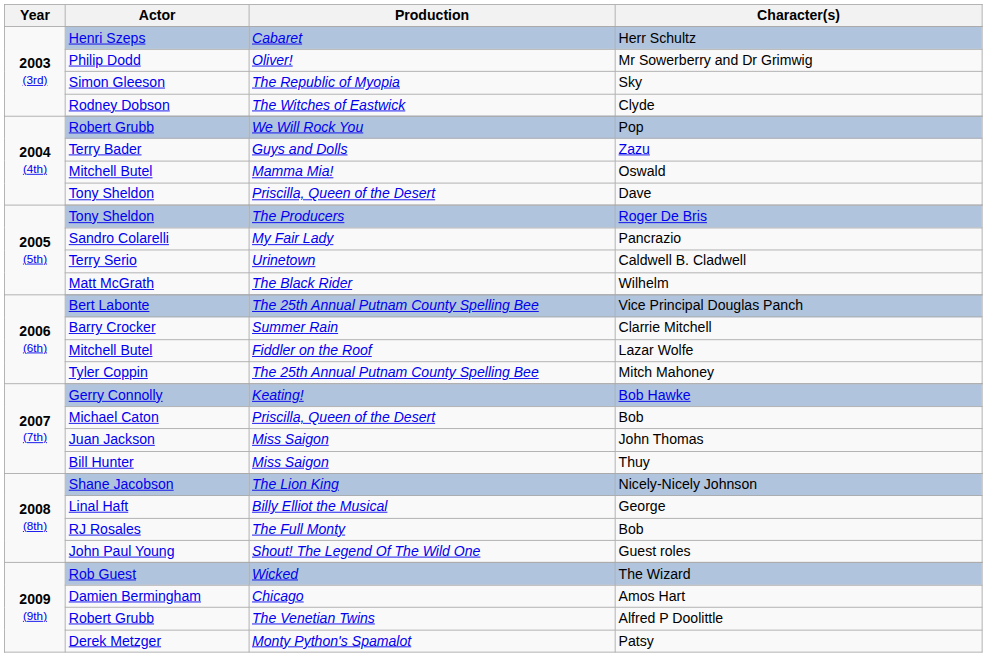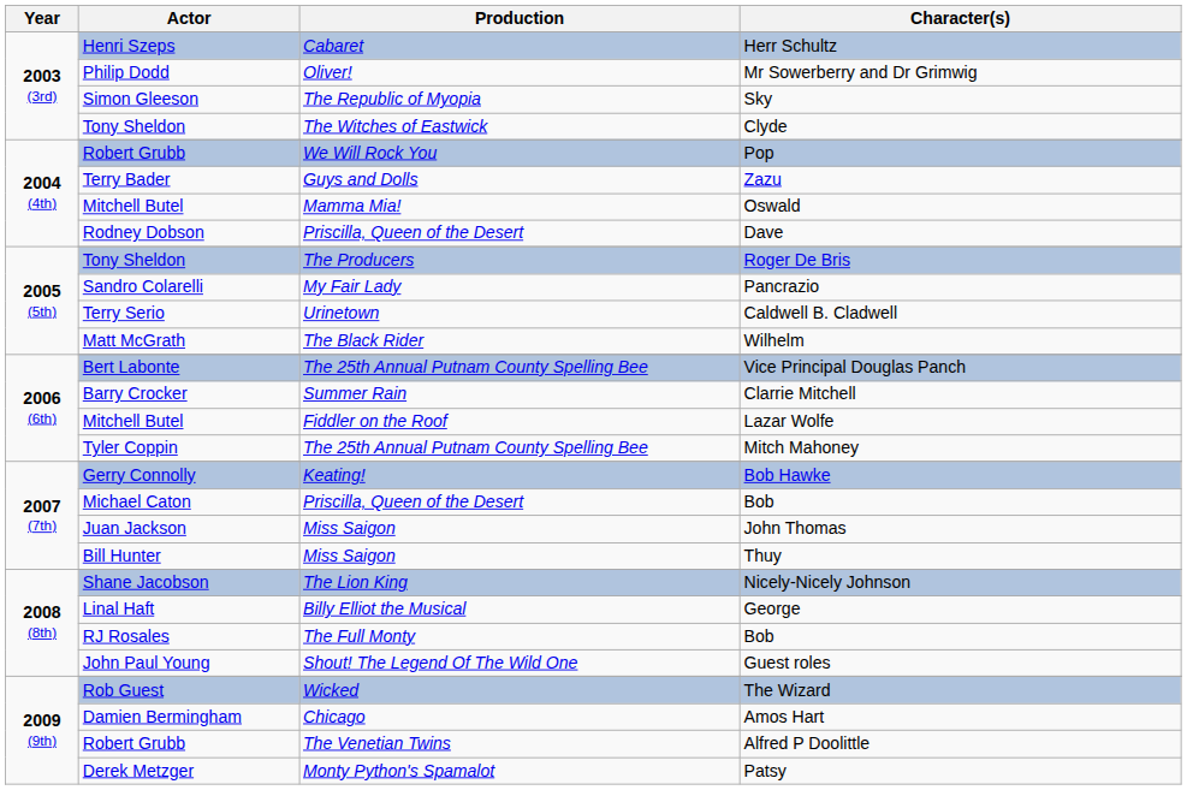 <table class="sortable wikitable">
 <tr>
 <th width="5%">Year</th>
 <th width="15%">Actor</th>
 <th width="30%">Production</th>
 <th width="30%">Character(s)</th>
 </tr>
 <tr>
 <td rowspan="5" align="center"><strong>2003</strong><br><small><a href='#'>(3rd)</a></small></td>
 </tr>
 <tr style="background:#B0C4DE">
 <td><a href='#'>Henri Szeps</a></td>
 <td><em><a href='#'>Cabaret</a></em></td>
 <td>Herr Schultz</td>
 </tr>
 <tr>
 <td><a href='#'>Philip Dodd</a></td>
 <td><em><a href='#'>Oliver!</a></em></td>
 <td>Mr Sowerberry and Dr Grimwig</td>
 </tr>
 <tr>
 <td><a href='#'>Simon Gleeson</a></td>
 <td><em><a href='#'>The Republic of Myopia</a></em></td>
 <td>Sky</td>
 </tr>
 <tr>
-<td><a href='#'>Rodney Dobson</a></td>
+<td><a href='#'>Tony Sheldon</a></td>
 <td><em><a href='#'>The Witches of Eastwick</a></em></td>
 <td>Clyde</td>
 </tr>
 <tr>
 <td rowspan="5" align="center"><strong>2004</strong><br><small><a href='#'>(4th)</a></small></td>
 </tr>
 <tr style="background:#B0C4DE">
 <td><a href='#'>Robert Grubb</a></td>
 <td><em><a href='#'>We Will Rock You</a></em></td>
 <td>Pop</td>
 </tr>
 <tr>
 <td><a href='#'>Terry Bader</a></td>
 <td><em><a href='#'>Guys and Dolls</a></em></td>
 <td><a href='#'>Zazu</a></td>
 </tr>
 <tr>
 <td><a href='#'>Mitchell Butel</a></td>
 <td><em><a href='#'>Mamma Mia!</a></em></td>
 <td>Oswald</td>
 </tr>
 <tr>
-<td><a href='#'>Tony Sheldon</a></td>
+<td><a href='#'>Rodney Dobson</a></td>
 <td><em><a href='#'>Priscilla, Queen of the Desert</a></em></td>
 <td>Dave</td>
 </tr>
 <tr>
 <td rowspan="5" align="center"><strong>2005</strong><br><small><a href='#'>(5th)</a></small></td>
 </tr>
 <tr style="background:#B0C4DE">
 <td><a href='#'>Tony Sheldon</a></td>
 <td><em><a href='#'>The Producers</a></em></td>
 <td><a href='#'>Roger De Bris</a></td>
 </tr>
 <tr>
 <td><a href='#'>Sandro Colarelli</a></td>
 <td><em><a href='#'>My Fair Lady</a></em></td>
 <td>Pancrazio</td>
 </tr>
 <tr>
 <td><a href='#'>Terry Serio</a></td>
 <td><em><a href='#'>Urinetown</a></em></td>
 <td>Caldwell B. Cladwell</td>
 </tr>
 <tr>
 <td><a href='#'>Matt McGrath</a></td>
 <td><em><a href='#'>The Black Rider</a></em></td>
 <td>Wilhelm</td>
 </tr>
 <tr>
 <td rowspan="5" align="center"><strong>2006</strong><br><small><a href='#'>(6th)</a></small></td>
 </tr>
 <tr style="background:#B0C4DE">
 <td><a href='#'>Bert Labonte</a></td>
 <td><em><a href='#'>The 25th Annual Putnam County Spelling Bee</a></em></td>
 <td>Vice Principal Douglas Panch</td>
 </tr>
 <tr>
 <td><a href='#'>Barry Crocker</a></td>
 <td><em><a href='#'>Summer Rain</a></em></td>
 <td>Clarrie Mitchell</td>
 </tr>
 <tr>
 <td><a href='#'>Mitchell Butel</a></td>
 <td><em><a href='#'>Fiddler on the Roof</a></em></td>
 <td>Lazar Wolfe</td>
 </tr>
 <tr>
 <td><a href='#'>Tyler Coppin</a></td>
 <td><em><a href='#'>The 25th Annual Putnam County Spelling Bee</a></em></td>
 <td>Mitch Mahoney</td>
 </tr>
 <tr>
 <td rowspan="5" align="center"><strong>2007</strong><br><small><a href='#'>(7th)</a></small></td>
 </tr>
 <tr style="background:#B0C4DE">
 <td><a href='#'>Gerry Connolly</a></td>
 <td><em><a href='#'>Keating!</a></em></td>
 <td><a href='#'>Bob Hawke</a></td>
 </tr>
 <tr>
 <td><a href='#'>Michael Caton</a></td>
 <td><em><a href='#'>Priscilla, Queen of the Desert</a></em></td>
 <td>Bob</td>
 </tr>
 <tr>
 <td><a href='#'>Juan Jackson</a></td>
 <td><em><a href='#'>Miss Saigon</a></em></td>
 <td>John Thomas</td>
 </tr>
 <tr>
 <td><a href='#'>Bill Hunter</a></td>
 <td><em><a href='#'>Miss Saigon</a></em></td>
 <td>Thuy</td>
 </tr>
 <tr>
 <td rowspan="5" align="center"><strong>2008</strong><br><small><a href='#'>(8th)</a></small></td>
 </tr>
 <tr style="background:#B0C4DE">
 <td><a href='#'>Shane Jacobson</a></td>
 <td><em><a href='#'>The Lion King</a></em></td>
 <td>Nicely-Nicely Johnson</td>
 </tr>
 <tr>
 <td><a href='#'>Linal Haft</a></td>
 <td><em><a href='#'>Billy Elliot the Musical</a></em></td>
 <td>George</td>
 </tr>
 <tr>
 <td><a href='#'>RJ Rosales</a></td>
 <td><em><a href='#'>The Full Monty</a></em></td>
 <td>Bob</td>
 </tr>
 <tr>
 <td><a href='#'>John Paul Young</a></td>
 <td><em><a href='#'>Shout! The Legend Of The Wild One</a></em></td>
 <td>Guest roles</td>
 </tr>
 <tr>
 <td rowspan="5" align="center"><strong>2009</strong><br><small><a href='#'>(9th)</a></small></td>
 </tr>
 <tr style="background:#B0C4DE">
 <td><a href='#'>Rob Guest</a></td>
 <td><em><a href='#'>Wicked</a></em></td>
 <td>The Wizard</td>
 </tr>
 <tr>
 <td><a href='#'>Damien Bermingham</a></td>
 <td><em><a href='#'>Chicago</a></em></td>
 <td>Amos Hart</td>
 </tr>
 <tr>
 <td><a href='#'>Robert Grubb</a></td>
 <td><em><a href='#'>The Venetian Twins</a></em></td>
 <td>Alfred P Doolittle</td>
 </tr>
 <tr>
 <td><a href='#'>Derek Metzger</a></td>
 <td><em><a href='#'>Monty Python's Spamalot</a></em></td>
 <td>Patsy</td>
 </tr>
 </table>
